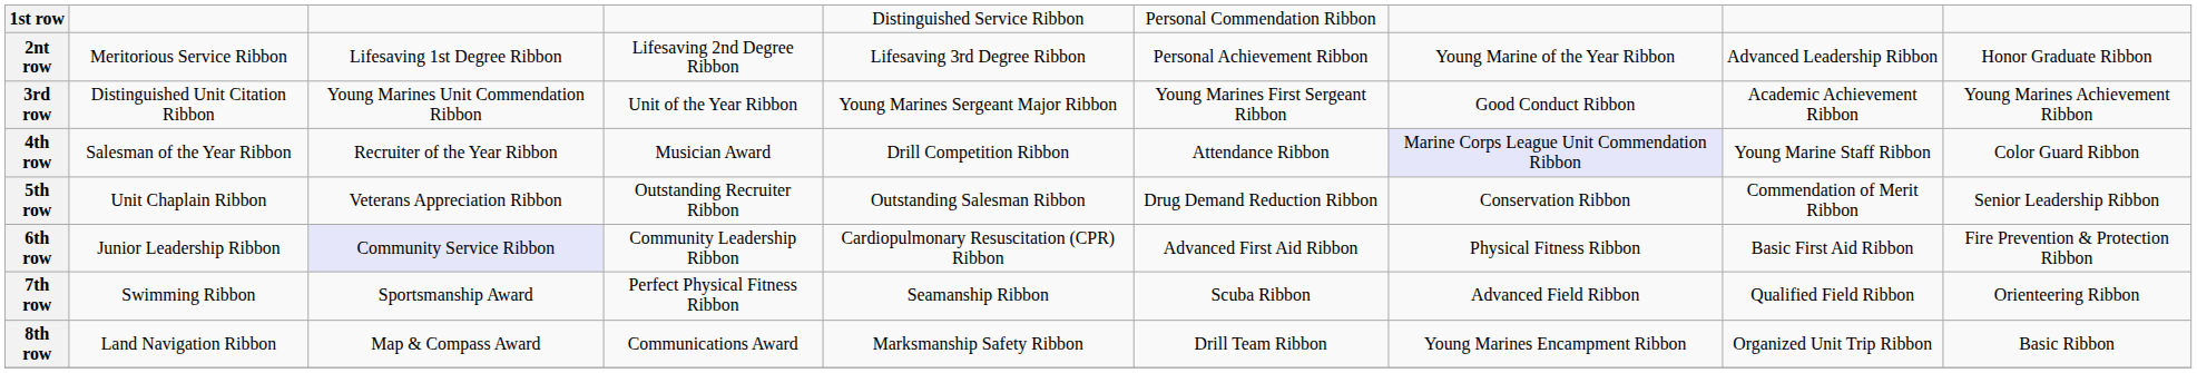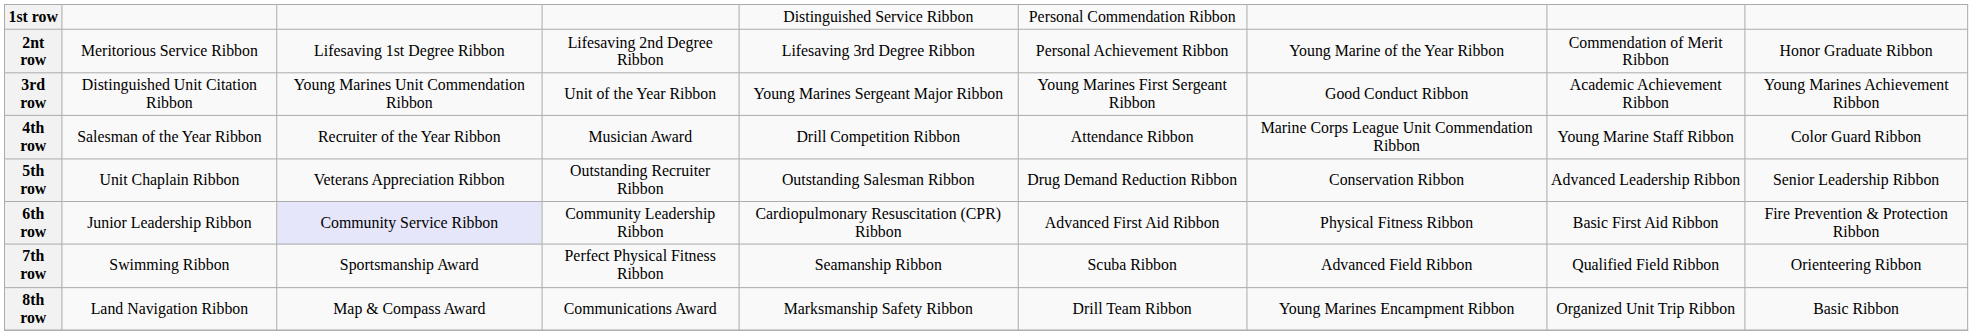 <table class="wikitable" style="margin:1em auto; text-align:center;">
 <tr>
 <th>1st row</th>
 <td></td>
 <td></td>
 <td></td>
 <td>Distinguished Service Ribbon</td>
 <td>Personal Commendation Ribbon</td>
 <td></td>
 <td></td>
 <td></td>
 </tr>
 <tr>
 <th>2nt row</th>
 <td>Meritorious Service Ribbon</td>
 <td>Lifesaving 1st Degree Ribbon</td>
 <td>Lifesaving 2nd Degree Ribbon</td>
 <td>Lifesaving 3rd Degree Ribbon</td>
 <td>Personal Achievement Ribbon</td>
 <td>Young Marine of the Year Ribbon</td>
-<td>Advanced Leadership Ribbon</td>
+<td>Commendation of Merit Ribbon</td>
 <td>Honor Graduate Ribbon</td>
 </tr>
 <tr>
 <th>3rd row</th>
 <td>Distinguished Unit Citation Ribbon</td>
 <td>Young Marines Unit Commendation Ribbon</td>
 <td>Unit of the Year Ribbon</td>
 <td>Young Marines Sergeant Major Ribbon</td>
 <td>Young Marines First Sergeant Ribbon</td>
 <td>Good Conduct Ribbon</td>
 <td>Academic Achievement Ribbon</td>
 <td>Young Marines Achievement Ribbon</td>
 </tr>
 <tr>
 <th>4th row</th>
 <td>Salesman of the Year Ribbon</td>
 <td>Recruiter of the Year Ribbon</td>
 <td>Musician Award</td>
 <td>Drill Competition Ribbon</td>
 <td>Attendance Ribbon</td>
-<td style="background: lavender;">Marine Corps League Unit Commendation Ribbon</td>
+<td>Marine Corps League Unit Commendation Ribbon</td>
 <td>Young Marine Staff Ribbon</td>
 <td>Color Guard Ribbon</td>
 </tr>
 <tr>
 <th>5th row</th>
 <td>Unit Chaplain Ribbon</td>
 <td>Veterans Appreciation Ribbon</td>
 <td>Outstanding Recruiter Ribbon</td>
 <td>Outstanding Salesman Ribbon</td>
 <td>Drug Demand Reduction Ribbon</td>
 <td>Conservation Ribbon</td>
-<td>Commendation of Merit Ribbon</td>
+<td>Advanced Leadership Ribbon</td>
 <td>Senior Leadership Ribbon</td>
 </tr>
 <tr>
 <th>6th row</th>
 <td>Junior Leadership Ribbon</td>
 <td style="background: lavender;">Community Service Ribbon</td>
 <td>Community Leadership Ribbon</td>
 <td>Cardiopulmonary Resuscitation (CPR) Ribbon</td>
 <td>Advanced First Aid Ribbon</td>
 <td>Physical Fitness Ribbon</td>
 <td>Basic First Aid Ribbon</td>
 <td>Fire Prevention & Protection Ribbon</td>
 </tr>
 <tr>
 <th>7th row</th>
 <td>Swimming Ribbon</td>
 <td>Sportsmanship Award</td>
 <td>Perfect Physical Fitness Ribbon</td>
 <td>Seamanship Ribbon</td>
 <td>Scuba Ribbon</td>
 <td>Advanced Field Ribbon</td>
 <td>Qualified Field Ribbon</td>
 <td>Orienteering Ribbon</td>
 </tr>
 <tr>
 <th>8th row</th>
 <td>Land Navigation Ribbon</td>
 <td>Map & Compass Award</td>
 <td>Communications Award</td>
 <td>Marksmanship Safety Ribbon</td>
 <td>Drill Team Ribbon</td>
 <td>Young Marines Encampment Ribbon</td>
 <td>Organized Unit Trip Ribbon</td>
 <td>Basic Ribbon</td>
 </tr>
 <tr>
 </tr>
 </table>
